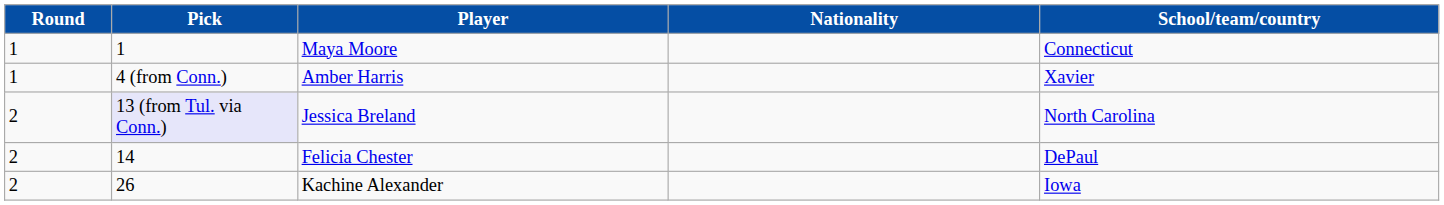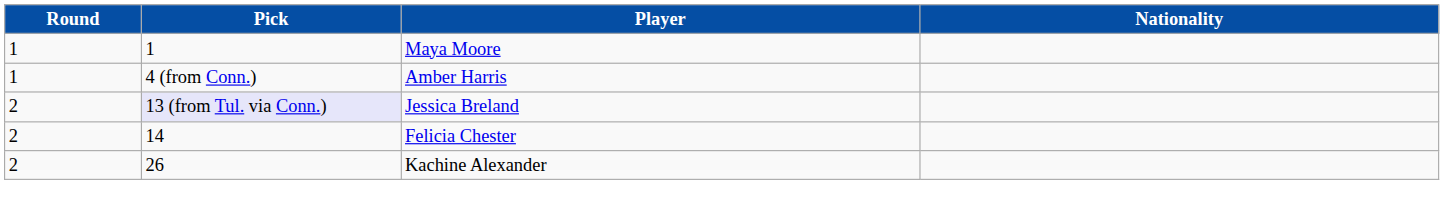 <table class="wikitable">
 <tr>
 <th style="background:#054EA4; color:white;" width="2%">Round</th>
 <th style="background:#054EA4; color:white;" width="5%">Pick</th>
 <th style="background:#054EA4; color:white;" width="10%">Player</th>
 <th style="background:#054EA4; color:white;" width="10%">Nationality</th>
-<th style="background:#054EA4; color:white;" width="10%">School/team/country</th>
 </tr>
 <tr>
 <td>1</td>
 <td>1</td>
 <td><a href='#'>Maya Moore</a></td>
 <td></td>
-<td><a href='#'>Connecticut</a></td>
 </tr>
 <tr>
 <td>1</td>
 <td>4 (from <a href='#'>Conn.</a>)</td>
 <td><a href='#'>Amber Harris</a></td>
 <td></td>
-<td><a href='#'>Xavier</a></td>
 </tr>
 <tr>
 <td>2</td>
 <td style="background: lavender;">13 (from <a href='#'>Tul.</a> via <a href='#'>Conn.</a>)</td>
 <td><a href='#'>Jessica Breland</a></td>
 <td></td>
-<td><a href='#'>North Carolina</a></td>
 </tr>
 <tr>
 <td>2</td>
 <td>14</td>
 <td><a href='#'>Felicia Chester</a></td>
 <td></td>
-<td><a href='#'>DePaul</a></td>
 </tr>
 <tr>
 <td>2</td>
 <td>26</td>
 <td>Kachine Alexander</td>
 <td></td>
-<td><a href='#'>Iowa</a></td>
 </tr>
 </table>
